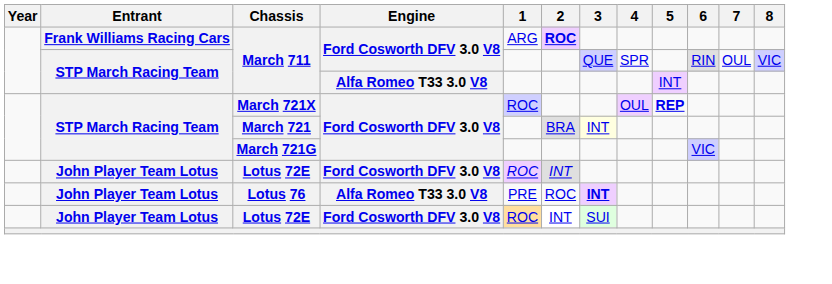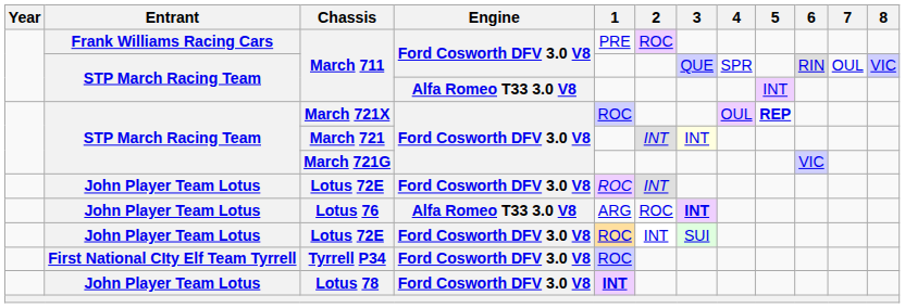 <table class="wikitable" style="text-align:center; font-size:90%">
 <tr>
 <th>Year</th>
 <th>Entrant</th>
 <th>Chassis</th>
 <th>Engine</th>
 <th>1</th>
 <th>2</th>
 <th>3</th>
 <th>4</th>
 <th>5</th>
 <th>6</th>
 <th>7</th>
 <th>8</th>
 </tr>
 <tr>
 <td rowspan=3></td>
 <th><a href='#'>Frank Williams Racing Cars</a></th>
 <th rowspan=3><a href='#'>March</a> <a href='#'>711</a></th>
 <th rowspan=2><a href='#'>Ford Cosworth DFV</a> 3.0 <a href='#'>V8</a></th>
-<td><a href='#'>ARG</a></td>
-<td style="background:#EFCFFF;"><strong><a href='#'>ROC</a><br></strong></td>
+<td><a href='#'>PRE</a></td>
+<td style="background:#EFCFFF;"><a href='#'>ROC</a><br></td>
 <td></td>
 <td></td>
 <td></td>
 <td></td>
 <td></td>
 <td></td>
 </tr>
 <tr>
 <th rowspan=2><a href='#'>STP March Racing Team</a></th>
 <td></td>
 <td></td>
 <td style="background:#CFCFFF;"><a href='#'>QUE</a><br></td>
 <td><a href='#'>SPR</a></td>
 <td></td>
 <td style="background:#DFDFDF;"><a href='#'>RIN</a><br></td>
 <td><a href='#'>OUL</a></td>
 <td style="background:#CFCFFF;"><a href='#'>VIC</a><br></td>
 </tr>
 <tr>
 <th><a href='#'>Alfa Romeo</a> T33 3.0 <a href='#'>V8</a></th>
 <td></td>
 <td></td>
 <td></td>
 <td></td>
 <td style="background:#EFCFFF;"><a href='#'>INT</a><br></td>
 <td></td>
 <td></td>
 <td></td>
 </tr>
 <tr>
 <td rowspan=3></td>
 <th rowspan=3><a href='#'>STP March Racing Team</a></th>
 <th><a href='#'>March</a> <a href='#'>721X</a></th>
 <th rowspan=3><a href='#'>Ford Cosworth DFV</a> 3.0 <a href='#'>V8</a></th>
 <td style="background:#CFCFFF;"><a href='#'>ROC</a><br></td>
 <td></td>
 <td></td>
 <td style="background:#EFCFFF;"><a href='#'>OUL</a><br></td>
 <td><strong><a href='#'>REP</a></strong></td>
 <td></td>
 <td></td>
 <td></td>
 </tr>
 <tr>
 <th><a href='#'>March</a> <a href='#'>721</a></th>
 <td></td>
-<td style="background:#DFDFDF;"><a href='#'>BRA</a><br></td>
+<td style="background:#DFDFDF;"><em><a href='#'>INT</a></em><br></td>
 <td style="background: lightyellow;"><a href='#'>INT</a></td>
 <td></td>
 <td></td>
 <td></td>
 <td></td>
 <td></td>
 </tr>
 <tr>
 <th><a href='#'>March</a> <a href='#'>721G</a></th>
 <td></td>
 <td></td>
 <td></td>
 <td></td>
 <td></td>
 <td style="background:#CFCFFF;"><a href='#'>VIC</a><br></td>
 <td></td>
 <td></td>
 </tr>
 <tr>
 <td></td>
 <th><a href='#'>John Player Team Lotus</a></th>
 <th><a href='#'>Lotus</a> <a href='#'>72E</a></th>
 <th><a href='#'>Ford Cosworth DFV</a> 3.0 <a href='#'>V8</a></th>
 <td style="background:#EFCFFF;"><em><a href='#'>ROC</a></em><br></td>
 <td style="background:#DFDFDF;"><em><a href='#'>INT</a></em><br></td>
 <td></td>
 <td></td>
 <td></td>
 <td></td>
 <td></td>
 <td></td>
 </tr>
 <tr>
 <td></td>
 <th><a href='#'>John Player Team Lotus</a></th>
 <th><a href='#'>Lotus</a> <a href='#'>76</a></th>
 <th><a href='#'>Alfa Romeo</a> T33 3.0 <a href='#'>V8</a></th>
-<td><a href='#'>PRE</a></td>
+<td><a href='#'>ARG</a></td>
 <td><a href='#'>ROC</a></td>
 <td style="background:#EFCFFF;"><strong><a href='#'>INT</a><br></strong></td>
 <td></td>
 <td></td>
 <td></td>
 <td></td>
 <td></td>
 </tr>
 <tr>
 <td></td>
 <th><a href='#'>John Player Team Lotus</a></th>
 <th><a href='#'>Lotus</a> <a href='#'>72E</a></th>
 <th><a href='#'>Ford Cosworth DFV</a> 3.0 <a href='#'>V8</a></th>
 <td style="background:#FFDF9F;"><a href='#'>ROC</a><br></td>
 <td style="background:#FFFFFF;"><a href='#'>INT</a><br></td>
 <td style="background:#DFFFDF;"><a href='#'>SUI</a><br></td>
 <td></td>
 <td></td>
 <td></td>
 <td></td>
 <td></td>
 </tr>
 <tr>
+<td></td>
+<th><a href='#'>First National CIty Elf Team Tyrrell</a></th>
+<th><a href='#'>Tyrrell</a> <a href='#'>P34</a></th>
+<th><a href='#'>Ford Cosworth DFV</a> 3.0 <a href='#'>V8</a></th>
+<td style="background:#CFCFFF;"><a href='#'>ROC</a><br></td>
+<td></td>
+<td></td>
+<td></td>
+<td></td>
+<td></td>
+<td></td>
+<td></td>
+</tr>
+<tr>
+<td></td>
+<th><a href='#'>John Player Team Lotus</a></th>
+<th><a href='#'>Lotus</a> <a href='#'>78</a></th>
+<th><a href='#'>Ford Cosworth DFV</a> 3.0 <a href='#'>V8</a></th>
+<td style="background:#EFCFFF;"><strong><a href='#'>INT</a></strong><br></td>
+<td></td>
+<td></td>
+<td></td>
+<td></td>
+<td></td>
+<td></td>
+<td></td>
+</tr>
+<tr>
 <th colspan="12"></th>
 </tr>
 </table>
